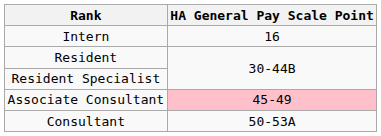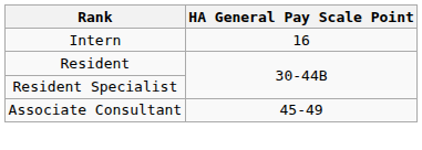 <table class="wikitable" style="text-align:center">
 <tr>
 <th>Rank</th>
 <th>HA General Pay Scale Point</th>
 </tr>
 <tr>
 <td>Intern</td>
 <td>16</td>
 </tr>
 <tr>
 <td>Resident</td>
 <td rowspan="2">30-44B</td>
 </tr>
 <tr>
 <td>Resident Specialist</td>
 </tr>
 <tr>
 <td>Associate Consultant</td>
-<td style="background: pink;">45-49</td>
-</tr>
-<tr>
-<td>Consultant</td>
-<td>50-53A</td>
+<td>45-49</td>
 </tr>
 </table>
